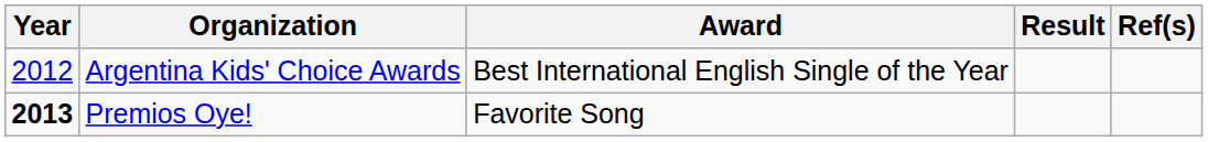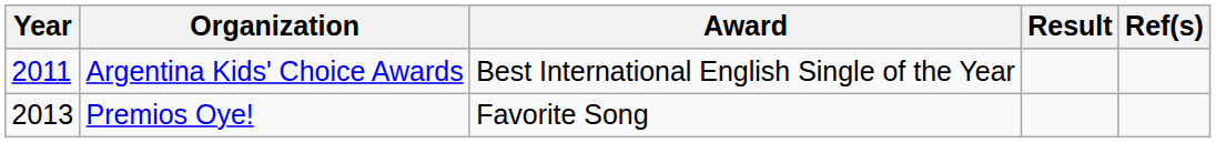 <table class="wikitable plainrowheaders">
 <tr align=center>
 <th scope="col">Year</th>
 <th scope="col">Organization</th>
 <th scope="col">Award</th>
 <th scope="col">Result</th>
 <th scope="col">Ref(s)</th>
 </tr>
 <tr>
-<td><a href='#'>2012</a></td>
+<td><a href='#'>2011</a></td>
 <td><a href='#'>Argentina Kids' Choice Awards</a></td>
 <td>Best International English Single of the Year</td>
 <td></td>
 <td style="text-align:center;"></td>
 </tr>
 <tr>
-<td><strong>2013</strong></td>
+<td>2013</td>
 <td><a href='#'>Premios Oye!</a></td>
 <td>Favorite Song</td>
 <td></td>
 <td style="text-align:center;"></td>
 </tr>
 </table>
